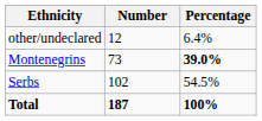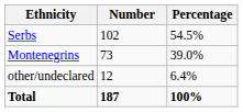 <table class="wikitable">
 <tr>
 <th width="100px">Ethnicity</th>
 <th width="80px">Number</th>
 <th width="80px">Percentage</th>
 </tr>
 <tr>
-<td>other/undeclared</td>
-<td>12</td>
-<td>6.4%</td>
+<td><a href='#'>Serbs</a></td>
+<td>102</td>
+<td>54.5%</td>
 </tr>
 <tr>
 <td><a href='#'>Montenegrins</a></td>
 <td>73</td>
-<td><strong>39.0%</strong></td>
+<td>39.0%</td>
 </tr>
 <tr>
-<td><a href='#'>Serbs</a></td>
-<td>102</td>
-<td>54.5%</td>
+<td>other/undeclared</td>
+<td>12</td>
+<td>6.4%</td>
 </tr>
 <tr>
 <td><strong>Total</strong></td>
 <td><strong>187</strong></td>
 <td><strong>100%</strong></td>
 </tr>
 </table>
